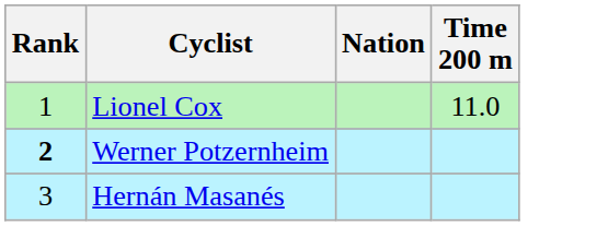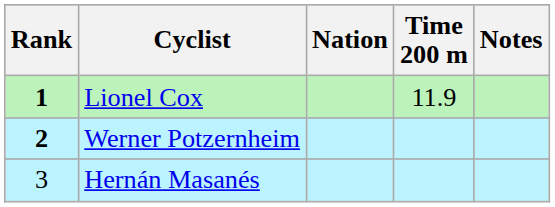 <table class="wikitable sortable" style="text-align:center">
 <tr>
 <th>Rank</th>
 <th>Cyclist</th>
 <th>Nation</th>
 <th>Time<br>200 m</th>
+<th>Notes</th>
 </tr>
 <tr bgcolor=bbf3bb>
-<td>1</td>
+<td><strong>1</strong></td>
 <td align=left><a href='#'>Lionel Cox</a></td>
 <td align=left></td>
-<td>11.0</td>
+<td>11.9</td>
+<td></td>
 </tr>
 <tr bgcolor=bbf3ff>
 <td><strong>2</strong></td>
 <td align=left><a href='#'>Werner Potzernheim</a></td>
 <td align=left></td>
+<td></td>
 <td></td>
 </tr>
 <tr bgcolor=bbf3ff>
 <td>3</td>
 <td align=left><a href='#'>Hernán Masanés</a></td>
 <td align=left></td>
 <td></td>
+<td></td>
 </tr>
 </table>
